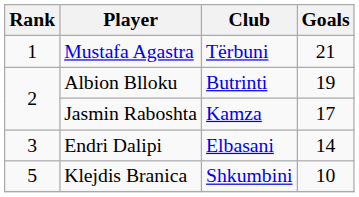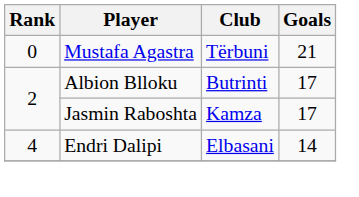 <table class="wikitable" style="text-align:center">
 <tr>
 <th>Rank</th>
 <th>Player</th>
 <th>Club</th>
 <th>Goals</th>
 </tr>
 <tr>
-<td rowspan="1">1</td>
+<td rowspan="1">0</td>
 <td align="left"><a href='#'>Mustafa Agastra</a></td>
 <td align="left"><a href='#'>Tërbuni</a></td>
 <td>21</td>
 </tr>
 <tr>
 <td rowspan="2">2</td>
 <td align="left">Albion Blloku</td>
 <td align="left"><a href='#'>Butrinti</a></td>
-<td>19</td>
+<td>17</td>
 </tr>
 <tr>
 <td align="left">Jasmin Raboshta</td>
 <td align="left"><a href='#'>Kamza</a></td>
 <td>17</td>
 </tr>
 <tr>
-<td rowspan="1">3</td>
+<td rowspan="1">4</td>
 <td align="left">Endri Dalipi</td>
 <td align="left"><a href='#'>Elbasani</a></td>
 <td>14</td>
 </tr>
 <tr>
-<td rowspan="1">5</td>
-<td align="left">Klejdis Branica</td>
-<td align="left"><a href='#'>Shkumbini</a></td>
-<td>10</td>
-</tr>
-<tr>
 </tr>
 </table>
